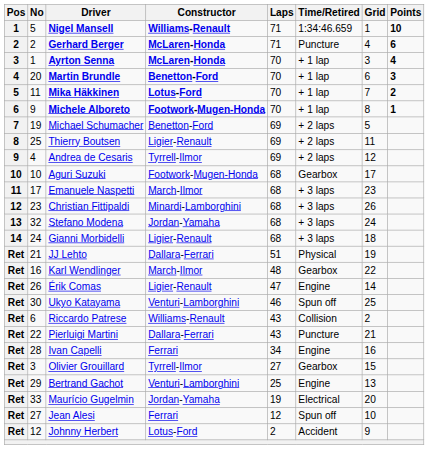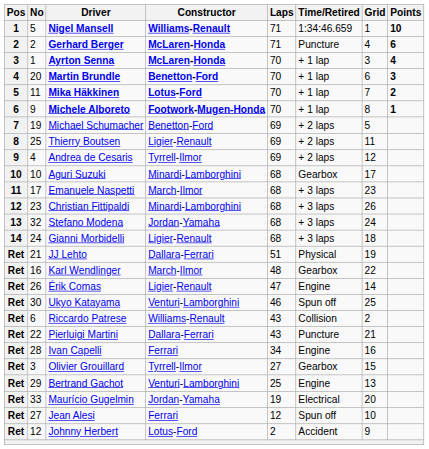 <table class="wikitable" style="font-size: 95%;">
 <tr>
 <th>Pos</th>
 <th>No</th>
 <th>Driver</th>
 <th>Constructor</th>
 <th>Laps</th>
 <th>Time/Retired</th>
 <th>Grid</th>
 <th>Points</th>
 </tr>
 <tr>
 <th>1</th>
 <td>5</td>
 <td> <strong><a href='#'>Nigel Mansell</a></strong></td>
 <td><strong><a href='#'>Williams</a>-<a href='#'>Renault</a></strong></td>
 <td>71</td>
 <td>1:34:46.659</td>
 <td>1</td>
 <td><strong>10</strong></td>
 </tr>
 <tr>
 <th>2</th>
 <td>2</td>
 <td> <strong><a href='#'>Gerhard Berger</a></strong></td>
 <td><strong><a href='#'>McLaren</a>-<a href='#'>Honda</a></strong></td>
 <td>71</td>
 <td>Puncture</td>
 <td>4</td>
 <td><strong>6</strong></td>
 </tr>
 <tr>
 <th>3</th>
 <td>1</td>
 <td> <strong><a href='#'>Ayrton Senna</a></strong></td>
 <td><strong><a href='#'>McLaren</a>-<a href='#'>Honda</a></strong></td>
 <td>70</td>
 <td>+ 1 lap</td>
 <td>3</td>
 <td><strong>4</strong></td>
 </tr>
 <tr>
 <th>4</th>
 <td>20</td>
 <td> <strong><a href='#'>Martin Brundle</a></strong></td>
 <td><strong><a href='#'>Benetton</a>-<a href='#'>Ford</a></strong></td>
 <td>70</td>
 <td>+ 1 lap</td>
 <td>6</td>
 <td><strong>3</strong></td>
 </tr>
 <tr>
 <th>5</th>
 <td>11</td>
 <td> <strong><a href='#'>Mika Häkkinen</a></strong></td>
 <td><strong><a href='#'>Lotus</a>-<a href='#'>Ford</a></strong></td>
 <td>70</td>
 <td>+ 1 lap</td>
 <td>7</td>
 <td><strong>2</strong></td>
 </tr>
 <tr>
 <th>6</th>
 <td>9</td>
 <td> <strong><a href='#'>Michele Alboreto</a></strong></td>
 <td><strong><a href='#'>Footwork</a>-<a href='#'>Mugen-Honda</a></strong></td>
 <td>70</td>
 <td>+ 1 lap</td>
 <td>8</td>
 <td><strong>1</strong></td>
 </tr>
 <tr>
 <th>7</th>
 <td>19</td>
 <td> <a href='#'>Michael Schumacher</a></td>
 <td><a href='#'>Benetton</a>-<a href='#'>Ford</a></td>
 <td>69</td>
 <td>+ 2 laps</td>
 <td>5</td>
 <td></td>
 </tr>
 <tr>
 <th>8</th>
 <td>25</td>
 <td> <a href='#'>Thierry Boutsen</a></td>
 <td><a href='#'>Ligier</a>-<a href='#'>Renault</a></td>
 <td>69</td>
 <td>+ 2 laps</td>
 <td>11</td>
 <td></td>
 </tr>
 <tr>
 <th>9</th>
 <td>4</td>
 <td> <a href='#'>Andrea de Cesaris</a></td>
 <td><a href='#'>Tyrrell</a>-<a href='#'>Ilmor</a></td>
 <td>69</td>
 <td>+ 2 laps</td>
 <td>12</td>
 <td></td>
 </tr>
 <tr>
 <th>10</th>
 <td>10</td>
 <td> <a href='#'>Aguri Suzuki</a></td>
-<td><a href='#'>Footwork</a>-<a href='#'>Mugen-Honda</a></td>
+<td><a href='#'>Minardi</a>-<a href='#'>Lamborghini</a></td>
 <td>68</td>
 <td>Gearbox</td>
 <td>17</td>
 <td></td>
 </tr>
 <tr>
 <th>11</th>
 <td>17</td>
 <td> <a href='#'>Emanuele Naspetti</a></td>
 <td><a href='#'>March</a>-<a href='#'>Ilmor</a></td>
 <td>68</td>
 <td>+ 3 laps</td>
 <td>23</td>
 <td></td>
 </tr>
 <tr>
 <th>12</th>
 <td>23</td>
 <td> <a href='#'>Christian Fittipaldi</a></td>
 <td><a href='#'>Minardi</a>-<a href='#'>Lamborghini</a></td>
 <td>68</td>
 <td>+ 3 laps</td>
 <td>26</td>
 <td></td>
 </tr>
 <tr>
 <th>13</th>
 <td>32</td>
 <td> <a href='#'>Stefano Modena</a></td>
 <td><a href='#'>Jordan</a>-<a href='#'>Yamaha</a></td>
 <td>68</td>
 <td>+ 3 laps</td>
 <td>24</td>
 <td></td>
 </tr>
 <tr>
 <th>14</th>
 <td>24</td>
 <td> <a href='#'>Gianni Morbidelli</a></td>
 <td><a href='#'>Ligier</a>-<a href='#'>Renault</a></td>
 <td>68</td>
 <td>+ 3 laps</td>
 <td>18</td>
 <td></td>
 </tr>
 <tr>
 <th>Ret</th>
 <td>21</td>
 <td> <a href='#'>JJ Lehto</a></td>
 <td><a href='#'>Dallara</a>-<a href='#'>Ferrari</a></td>
 <td>51</td>
 <td>Physical</td>
 <td>19</td>
 <td></td>
 </tr>
 <tr>
 <th>Ret</th>
 <td>16</td>
 <td> <a href='#'>Karl Wendlinger</a></td>
 <td><a href='#'>March</a>-<a href='#'>Ilmor</a></td>
 <td>48</td>
 <td>Gearbox</td>
 <td>22</td>
 <td></td>
 </tr>
 <tr>
 <th>Ret</th>
 <td>26</td>
 <td> <a href='#'>Érik Comas</a></td>
 <td><a href='#'>Ligier</a>-<a href='#'>Renault</a></td>
 <td>47</td>
 <td>Engine</td>
 <td>14</td>
 <td></td>
 </tr>
 <tr>
 <th>Ret</th>
 <td>30</td>
 <td> <a href='#'>Ukyo Katayama</a></td>
 <td><a href='#'>Venturi</a>-<a href='#'>Lamborghini</a></td>
 <td>46</td>
 <td>Spun off</td>
 <td>25</td>
 <td></td>
 </tr>
 <tr>
 <th>Ret</th>
 <td>6</td>
 <td> <a href='#'>Riccardo Patrese</a></td>
 <td><a href='#'>Williams</a>-<a href='#'>Renault</a></td>
 <td>43</td>
 <td>Collision</td>
 <td>2</td>
 <td></td>
 </tr>
 <tr>
 <th>Ret</th>
 <td>22</td>
 <td> <a href='#'>Pierluigi Martini</a></td>
 <td><a href='#'>Dallara</a>-<a href='#'>Ferrari</a></td>
 <td>43</td>
 <td>Puncture</td>
 <td>21</td>
 <td></td>
 </tr>
 <tr>
 <th>Ret</th>
 <td>28</td>
 <td> <a href='#'>Ivan Capelli</a></td>
 <td><a href='#'>Ferrari</a></td>
 <td>34</td>
 <td>Engine</td>
 <td>16</td>
 <td></td>
 </tr>
 <tr>
 <th>Ret</th>
 <td>3</td>
 <td> <a href='#'>Olivier Grouillard</a></td>
 <td><a href='#'>Tyrrell</a>-<a href='#'>Ilmor</a></td>
 <td>27</td>
 <td>Gearbox</td>
 <td>15</td>
 <td></td>
 </tr>
 <tr>
 <th>Ret</th>
 <td>29</td>
 <td> <a href='#'>Bertrand Gachot</a></td>
 <td><a href='#'>Venturi</a>-<a href='#'>Lamborghini</a></td>
 <td>25</td>
 <td>Engine</td>
 <td>13</td>
 <td></td>
 </tr>
 <tr>
 <th>Ret</th>
 <td>33</td>
 <td> <a href='#'>Maurício Gugelmin</a></td>
 <td><a href='#'>Jordan</a>-<a href='#'>Yamaha</a></td>
 <td>19</td>
 <td>Electrical</td>
 <td>20</td>
 <td></td>
 </tr>
 <tr>
 <th>Ret</th>
 <td>27</td>
 <td> <a href='#'>Jean Alesi</a></td>
 <td><a href='#'>Ferrari</a></td>
 <td>12</td>
 <td>Spun off</td>
 <td>10</td>
 <td></td>
 </tr>
 <tr>
 <th>Ret</th>
 <td>12</td>
 <td> <a href='#'>Johnny Herbert</a></td>
 <td><a href='#'>Lotus</a>-<a href='#'>Ford</a></td>
 <td>2</td>
 <td>Accident</td>
 <td>9</td>
 <td></td>
 </tr>
 <tr>
 <th colspan="8"></th>
 </tr>
 </table>
